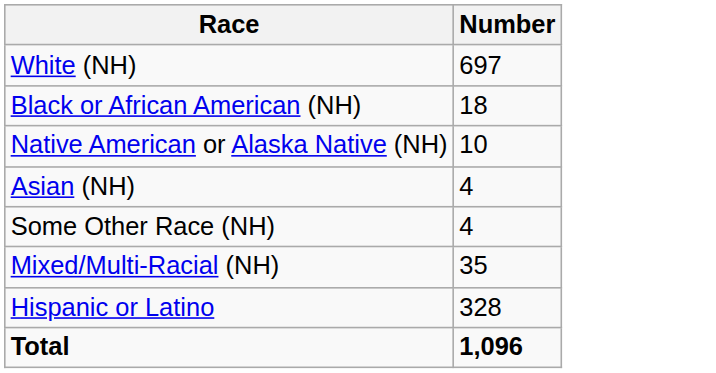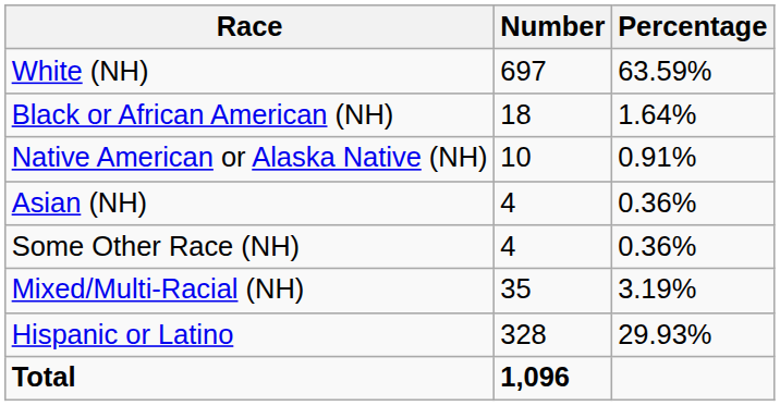 <table class="wikitable">
 <tr>
 <th>Race</th>
 <th>Number</th>
+<th>Percentage</th>
 </tr>
 <tr>
 <td><a href='#'>White</a> (NH)</td>
 <td>697</td>
+<td>63.59%</td>
 </tr>
 <tr>
 <td><a href='#'>Black or African American</a> (NH)</td>
 <td>18</td>
+<td>1.64%</td>
 </tr>
 <tr>
 <td><a href='#'>Native American</a> or <a href='#'>Alaska Native</a> (NH)</td>
 <td>10</td>
+<td>0.91%</td>
 </tr>
 <tr>
 <td><a href='#'>Asian</a> (NH)</td>
 <td>4</td>
+<td>0.36%</td>
 </tr>
 <tr>
 <td>Some Other Race (NH)</td>
 <td>4</td>
+<td>0.36%</td>
 </tr>
 <tr>
 <td><a href='#'>Mixed/Multi-Racial</a> (NH)</td>
 <td>35</td>
+<td>3.19%</td>
 </tr>
 <tr>
 <td><a href='#'>Hispanic or Latino</a></td>
 <td>328</td>
+<td>29.93%</td>
 </tr>
 <tr>
 <td><strong>Total</strong></td>
 <td><strong>1,096</strong></td>
+<td></td>
 </tr>
 </table>
